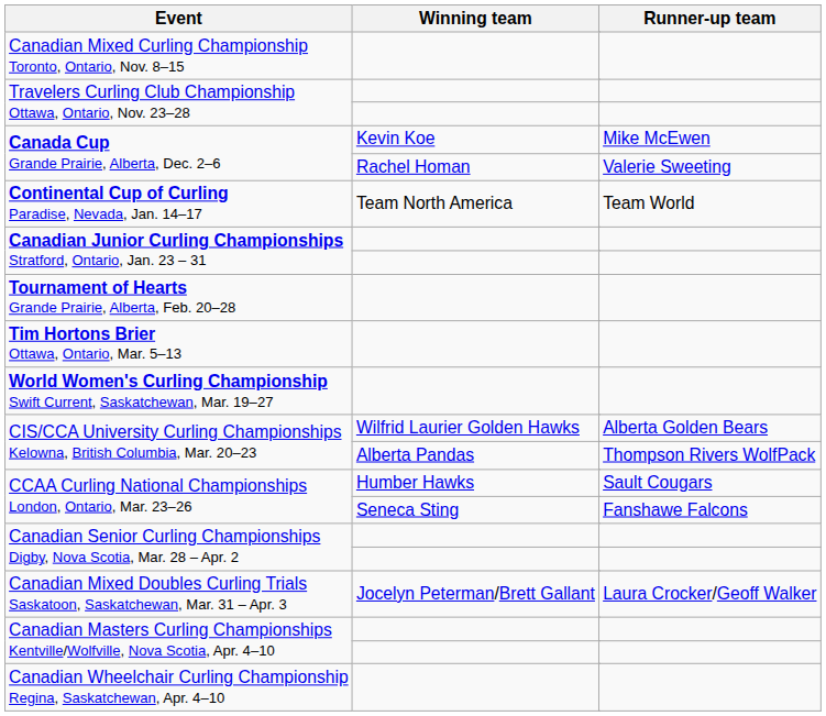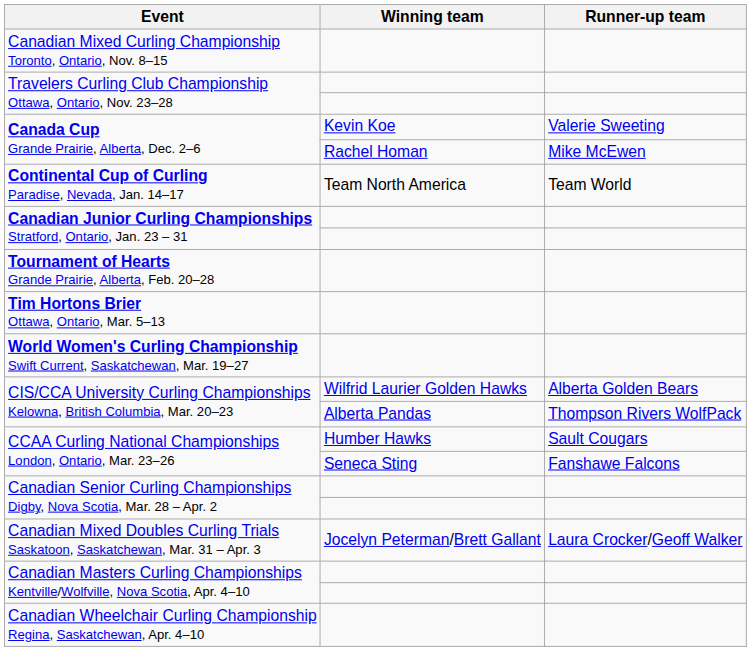 <table class="wikitable" style="white-space:nowrap;">
 <tr>
 <th>Event</th>
 <th colspan=2>Winning team</th>
 <th>Runner-up team</th>
 </tr>
 <tr>
 <td><a href='#'>Canadian Mixed Curling Championship</a> <br> <small><a href='#'>Toronto</a>, <a href='#'>Ontario</a>, Nov. 8–15</small></td>
 <td colspan=2></td>
 <td></td>
 </tr>
 <tr>
 <td rowspan=2><a href='#'>Travelers Curling Club Championship</a> <br> <small><a href='#'>Ottawa</a>, <a href='#'>Ontario</a>, Nov. 23–28</small></td>
 <td colspan=2></td>
 <td></td>
 </tr>
 <tr>
 <td colspan=2></td>
 <td></td>
 </tr>
 <tr>
 <td rowspan=2><strong><a href='#'>Canada Cup</a></strong> <br> <small><a href='#'>Grande Prairie</a>, <a href='#'>Alberta</a>, Dec. 2–6</small></td>
 <td colspan=2> <a href='#'>Kevin Koe</a></td>
-<td> <a href='#'>Mike McEwen</a></td>
+<td> <a href='#'>Valerie Sweeting</a></td>
 </tr>
 <tr>
 <td colspan=2> <a href='#'>Rachel Homan</a></td>
-<td> <a href='#'>Valerie Sweeting</a></td>
+<td> <a href='#'>Mike McEwen</a></td>
 </tr>
 <tr>
 <td><strong><a href='#'>Continental Cup of Curling</a></strong> <br> <small><a href='#'>Paradise</a>, <a href='#'>Nevada</a>, Jan. 14–17</small></td>
 <td colspan=2> Team North America</td>
 <td> Team World</td>
 </tr>
 <tr>
 <td rowspan=2><strong><a href='#'>Canadian Junior Curling Championships</a></strong> <br> <small><a href='#'>Stratford</a>, <a href='#'>Ontario</a>, Jan. 23 – 31</small></td>
 <td colspan=2></td>
 <td></td>
 </tr>
 <tr>
 <td colspan=2></td>
 <td></td>
 </tr>
 <tr>
 <td><strong><a href='#'>Tournament of Hearts</a></strong> <br> <small><a href='#'>Grande Prairie</a>, <a href='#'>Alberta</a>, Feb. 20–28</small></td>
 <td colspan=2></td>
 <td></td>
 </tr>
 <tr>
 <td><strong><a href='#'>Tim Hortons Brier</a></strong> <br> <small><a href='#'>Ottawa</a>, <a href='#'>Ontario</a>, Mar. 5–13</small></td>
 <td colspan=2></td>
 <td></td>
 </tr>
 <tr>
 <td><strong><a href='#'>World Women's Curling Championship</a></strong> <br> <small><a href='#'>Swift Current</a>, <a href='#'>Saskatchewan</a>, Mar. 19–27</small></td>
 <td colspan=2></td>
 <td></td>
 </tr>
 <tr>
 <td rowspan=2><a href='#'>CIS/CCA University Curling Championships</a> <br> <small><a href='#'>Kelowna</a>, <a href='#'>British Columbia</a>, Mar. 20–23</small></td>
 <td colspan=2> <a href='#'>Wilfrid Laurier Golden Hawks</a></td>
 <td> <a href='#'>Alberta Golden Bears</a></td>
 </tr>
 <tr>
 <td colspan=2> <a href='#'>Alberta Pandas</a></td>
 <td> <a href='#'>Thompson Rivers WolfPack</a></td>
 </tr>
 <tr>
 <td rowspan=2><a href='#'>CCAA Curling National Championships</a> <br> <small><a href='#'>London</a>, <a href='#'>Ontario</a>, Mar. 23–26</small></td>
 <td colspan=2> <a href='#'>Humber Hawks</a></td>
 <td> <a href='#'>Sault Cougars</a></td>
 </tr>
 <tr>
 <td colspan=2> <a href='#'>Seneca Sting</a></td>
 <td> <a href='#'>Fanshawe Falcons</a></td>
 </tr>
 <tr>
 <td rowspan=2><a href='#'>Canadian Senior Curling Championships</a> <br> <small><a href='#'>Digby</a>, <a href='#'>Nova Scotia</a>, Mar. 28 – Apr. 2</small></td>
 <td colspan=2></td>
 <td></td>
 </tr>
 <tr>
 <td colspan=2></td>
 <td></td>
 </tr>
 <tr>
 <td><a href='#'>Canadian Mixed Doubles Curling Trials</a> <br> <small><a href='#'>Saskatoon</a>, <a href='#'>Saskatchewan</a>, Mar. 31 – Apr. 3</small></td>
 <td colspan=2> <a href='#'>Jocelyn Peterman</a>/<a href='#'>Brett Gallant</a></td>
 <td> <a href='#'>Laura Crocker</a>/<a href='#'>Geoff Walker</a></td>
 </tr>
 <tr>
 <td rowspan=2><a href='#'>Canadian Masters Curling Championships</a> <br> <small><a href='#'>Kentville</a>/<a href='#'>Wolfville</a>, <a href='#'>Nova Scotia</a>, Apr. 4–10</small></td>
 <td colspan=2></td>
 <td></td>
 </tr>
 <tr>
 <td colspan=2></td>
 <td></td>
 </tr>
 <tr>
 <td><a href='#'>Canadian Wheelchair Curling Championship</a> <br> <small><a href='#'>Regina</a>, <a href='#'>Saskatchewan</a>, Apr. 4–10</small></td>
 <td colspan=2></td>
 <td></td>
 </tr>
 </table>
